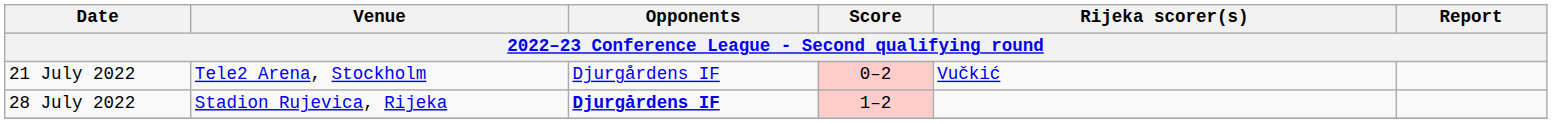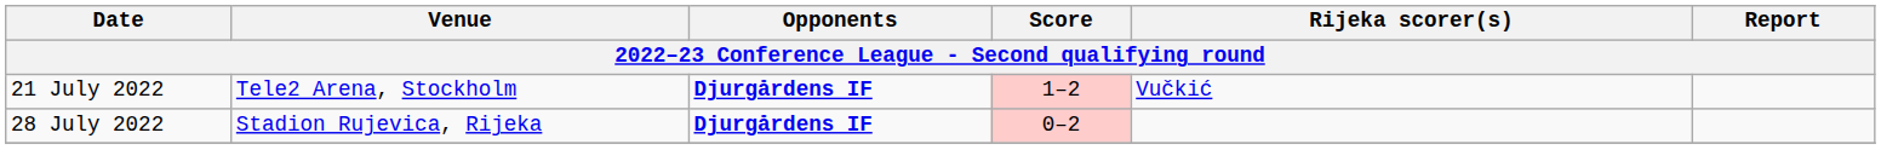 <table class="wikitable" style="font-size:95%;">
 <tr>
 <th width=125>Date</th>
 <th width=260>Venue</th>
 <th width=170>Opponents</th>
 <th width= 75>Score</th>
 <th width=320>Rijeka scorer(s)</th>
 <th width=100>Report</th>
 </tr>
 <tr>
 <th colspan=7><a href='#'>2022–23 Conference League - Second qualifying round</a></th>
 </tr>
 <tr>
 <td>21 July 2022</td>
 <td><a href='#'>Tele2 Arena</a>, <a href='#'>Stockholm</a></td>
-<td> <a href='#'>Djurgårdens IF</a></td>
-<td align=center bgcolor=#FFCCCC>0–2</td>
+<td><strong> <a href='#'>Djurgårdens IF</a></strong></td>
+<td align=center bgcolor=#FFCCCC>1–2</td>
 <td><a href='#'>Vučkić</a></td>
 <td></td>
 </tr>
 <tr>
 <td>28 July 2022</td>
 <td><a href='#'>Stadion Rujevica</a>, <a href='#'>Rijeka</a></td>
 <td><strong> <a href='#'>Djurgårdens IF</a></strong></td>
-<td align=center bgcolor=#FFCCCC>1–2</td>
+<td align=center bgcolor=#FFCCCC>0–2</td>
 <td></td>
 <td></td>
 </tr>
 <tr>
 </tr>
 </table>
